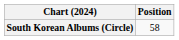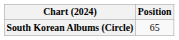 <table class="wikitable plainrowheaders" style="text-align:center">
 <tr>
 <th scope="col">Chart (2024)</th>
 <th scope="col">Position</th>
 </tr>
 <tr>
 <th scope="row">South Korean Albums (Circle)</th>
-<td>58</td>
+<td>65</td>
 </tr>
 </table>
